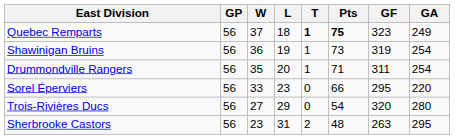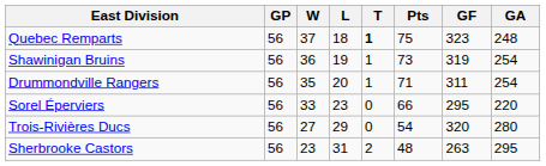 <table class="wikitable">
 <tr>
 <th bgcolor="#DDDDFF" width="40%">East Division</th>
 <th bgcolor="#DDDDFF" width="5%">GP</th>
 <th bgcolor="#DDDDFF" width="5%">W</th>
 <th bgcolor="#DDDDFF" width="5%">L</th>
 <th bgcolor="#DDDDFF" width="5%">T</th>
 <th bgcolor="#DDDDFF" width="7.5%">Pts</th>
 <th bgcolor="#DDDDFF" width="7.5%">GF</th>
 <th bgcolor="#DDDDFF" width="7.5%">GA</th>
 </tr>
 <tr>
 <td><a href='#'>Quebec Remparts</a></td>
 <td>56</td>
 <td>37</td>
 <td>18</td>
 <td><strong>1</strong></td>
-<td><strong>75</strong></td>
+<td>75</td>
 <td>323</td>
-<td>249</td>
+<td>248</td>
 </tr>
 <tr>
 <td><a href='#'>Shawinigan Bruins</a></td>
 <td>56</td>
 <td>36</td>
 <td>19</td>
 <td>1</td>
 <td>73</td>
 <td>319</td>
 <td>254</td>
 </tr>
 <tr>
 <td><a href='#'>Drummondville Rangers</a></td>
 <td>56</td>
 <td>35</td>
 <td>20</td>
 <td>1</td>
 <td>71</td>
 <td>311</td>
 <td>254</td>
 </tr>
 <tr>
 <td><a href='#'>Sorel Éperviers</a></td>
 <td>56</td>
 <td>33</td>
 <td>23</td>
 <td>0</td>
 <td>66</td>
 <td>295</td>
 <td>220</td>
 </tr>
 <tr>
 <td><a href='#'>Trois-Rivières Ducs</a></td>
 <td>56</td>
 <td>27</td>
 <td>29</td>
 <td>0</td>
 <td>54</td>
 <td>320</td>
 <td>280</td>
 </tr>
 <tr>
 <td><a href='#'>Sherbrooke Castors</a></td>
 <td>56</td>
 <td>23</td>
 <td>31</td>
 <td>2</td>
 <td>48</td>
 <td>263</td>
 <td>295</td>
 </tr>
 </table>
